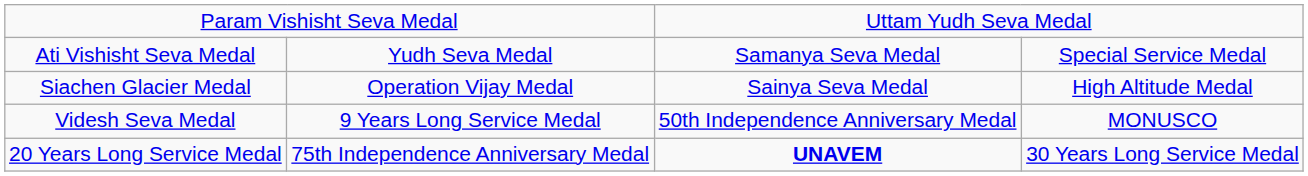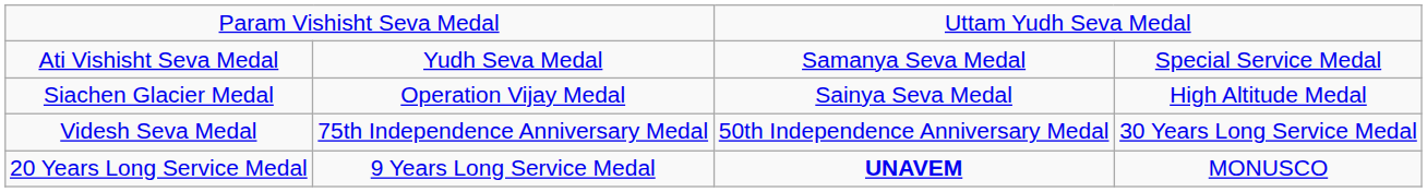 <table class="wikitable" style="margin:1em auto; text-align:center;">
 <tr>
 <td colspan="2"><a href='#'>Param Vishisht Seva Medal</a></td>
 <td colspan="2"><a href='#'>Uttam Yudh Seva Medal</a></td>
 </tr>
 <tr>
 <td><a href='#'>Ati Vishisht Seva Medal</a></td>
 <td><a href='#'>Yudh Seva Medal</a></td>
 <td><a href='#'>Samanya Seva Medal</a></td>
 <td><a href='#'>Special Service Medal</a></td>
 </tr>
 <tr>
 <td><a href='#'>Siachen Glacier Medal</a></td>
 <td><a href='#'>Operation Vijay Medal</a></td>
 <td><a href='#'>Sainya Seva Medal</a></td>
 <td><a href='#'>High Altitude Medal</a></td>
 </tr>
 <tr>
 <td><a href='#'>Videsh Seva Medal</a></td>
-<td><a href='#'>9 Years Long Service Medal</a></td>
+<td><a href='#'>75th Independence Anniversary Medal</a></td>
 <td><a href='#'>50th Independence Anniversary Medal</a></td>
-<td><a href='#'>MONUSCO</a></td>
+<td><a href='#'>30 Years Long Service Medal</a></td>
 </tr>
 <tr>
 <td><a href='#'>20 Years Long Service Medal</a></td>
-<td><a href='#'>75th Independence Anniversary Medal</a></td>
+<td><a href='#'>9 Years Long Service Medal</a></td>
 <td><strong><a href='#'>UNAVEM</a></strong></td>
-<td><a href='#'>30 Years Long Service Medal</a></td>
+<td><a href='#'>MONUSCO</a></td>
 </tr>
 </table>
